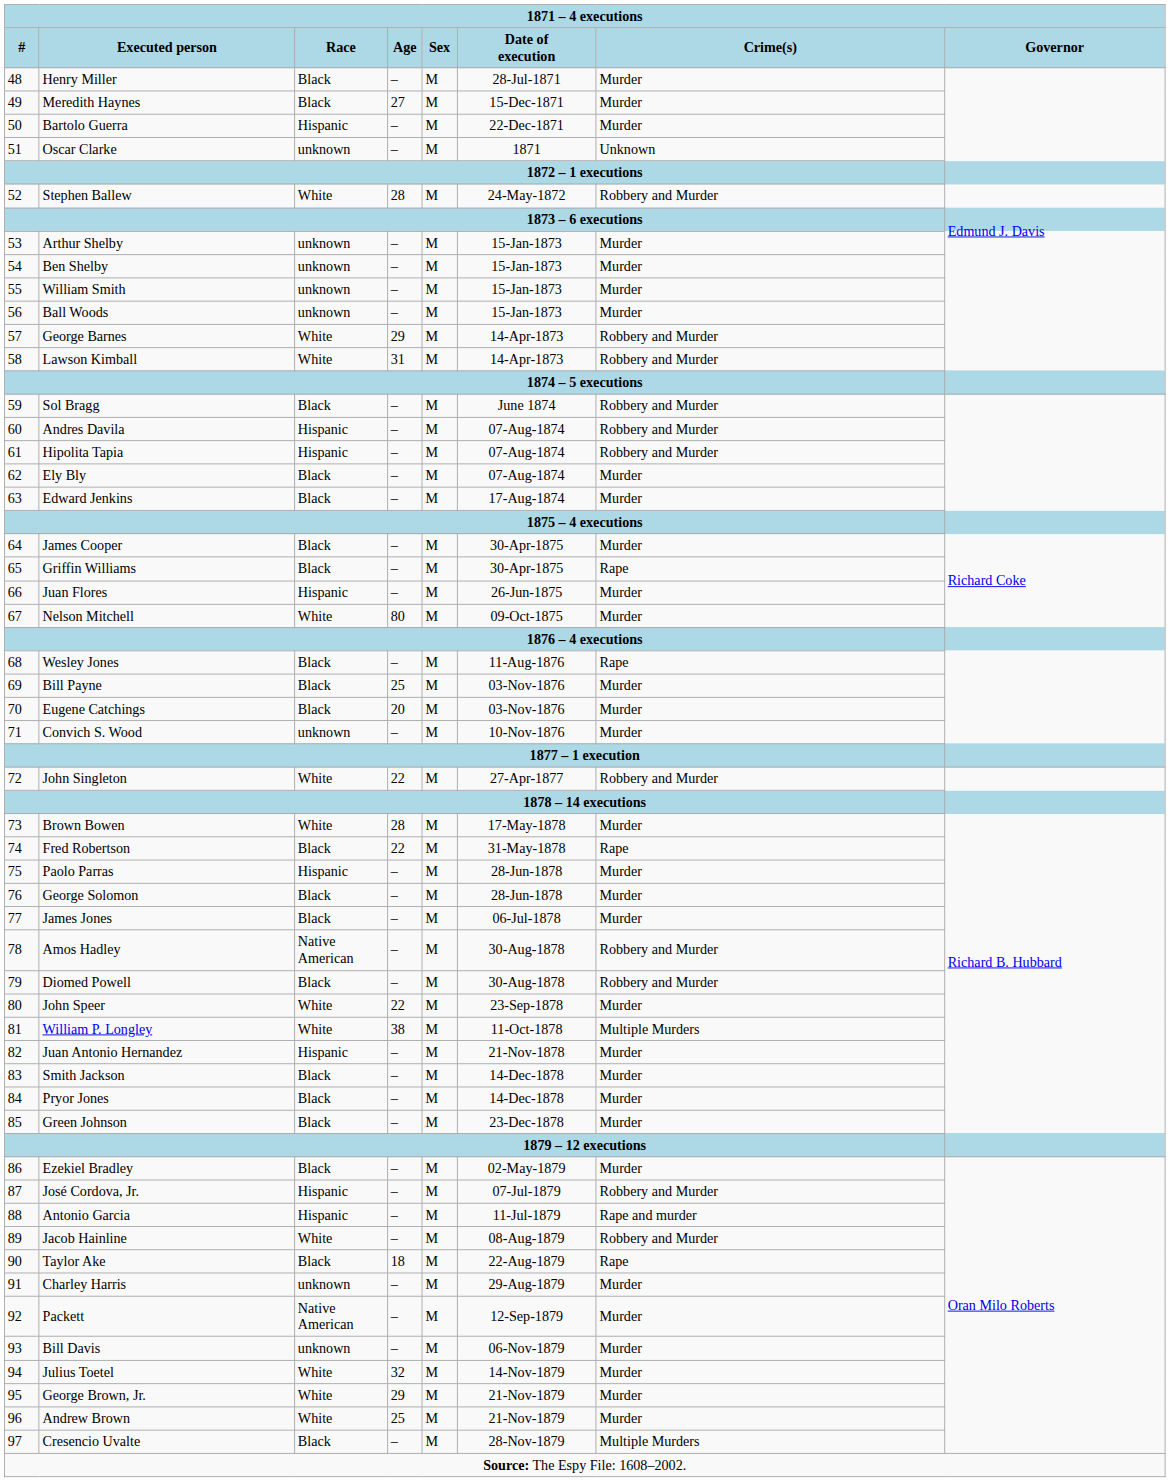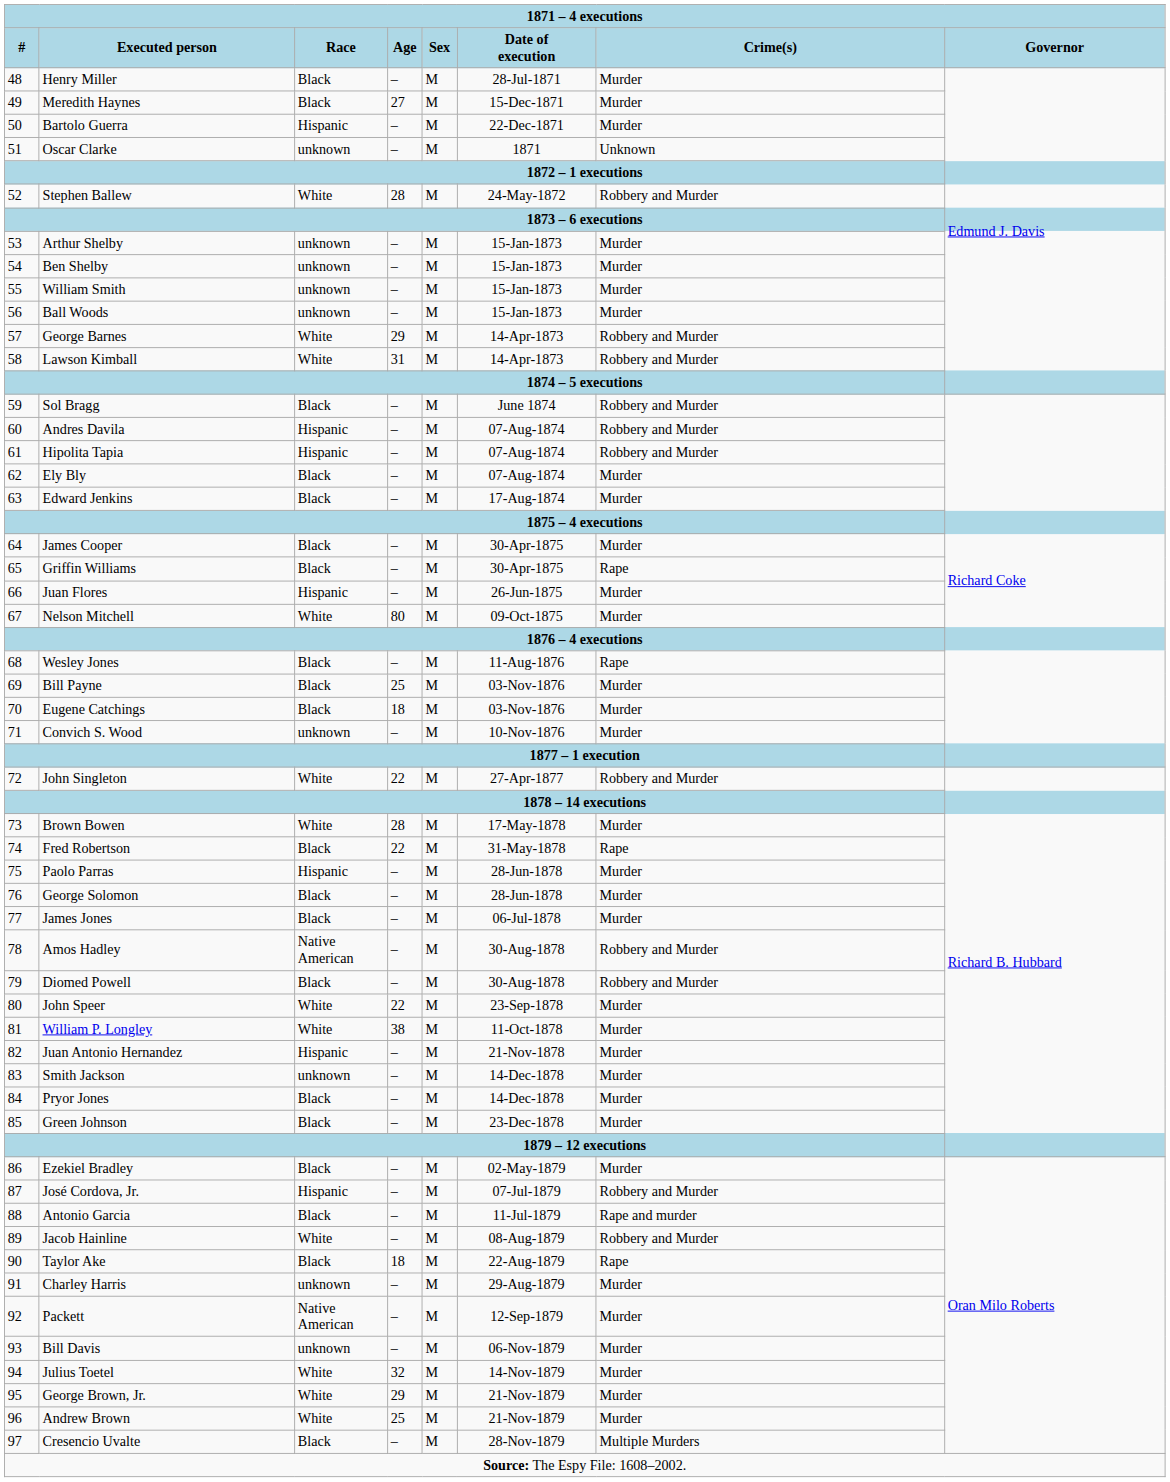 <table class="wikitable" style="font-size:95%; ">
 <tr>
 <th colspan="8" style="background-color:#ADD8E6">1871 – 4 executions</th>
 </tr>
 <tr>
 <th style="background-color:#ADD8E6" width="3%">#</th>
 <th style="background-color:#ADD8E6" width="22%">Executed person</th>
 <th style="background-color:#ADD8E6" width="8%">Race</th>
 <th style="background-color:#ADD8E6" width="3%">Age</th>
 <th style="background-color:#ADD8E6" width="3%">Sex</th>
 <th style="background-color:#ADD8E6" width="12%">Date of <br>execution</th>
 <th style="background-color:#ADD8E6" width="30%">Crime(s)</th>
 <th style="background-color:#ADD8E6" width="30%">Governor</th>
 </tr>
 <tr>
 <td>48</td>
 <td>Henry Miller</td>
 <td>Black</td>
 <td>–</td>
 <td>M</td>
 <td align=center>28-Jul-1871</td>
 <td>Murder</td>
 <td Rowspan="14"><a href='#'>Edmund J. Davis</a></td>
 </tr>
 <tr>
 <td>49</td>
 <td>Meredith Haynes</td>
 <td>Black</td>
 <td>27</td>
 <td>M</td>
 <td align=center>15-Dec-1871</td>
 <td>Murder</td>
 </tr>
 <tr>
 <td>50</td>
 <td>Bartolo Guerra</td>
 <td>Hispanic</td>
 <td>–</td>
 <td>M</td>
 <td align=center>22-Dec-1871</td>
 <td>Murder</td>
 </tr>
 <tr>
 <td>51</td>
 <td>Oscar Clarke</td>
 <td>unknown</td>
 <td>–</td>
 <td>M</td>
 <td align=center>1871</td>
 <td>Unknown</td>
 </tr>
 <tr>
 <th colspan="8" style="background-color:#ADD8E6">1872 – 1 executions</th>
 </tr>
 <tr>
 <td>52</td>
 <td>Stephen Ballew</td>
 <td>White</td>
 <td>28</td>
 <td>M</td>
 <td align=center>24-May-1872</td>
 <td>Robbery and Murder</td>
 </tr>
 <tr>
 <th colspan="8" style="background-color:#ADD8E6">1873 – 6 executions</th>
 </tr>
 <tr>
 <td>53</td>
 <td>Arthur Shelby</td>
 <td>unknown</td>
 <td>–</td>
 <td>M</td>
 <td align=center>15-Jan-1873</td>
 <td>Murder</td>
 </tr>
 <tr>
 <td>54</td>
 <td>Ben Shelby</td>
 <td>unknown</td>
 <td>–</td>
 <td>M</td>
 <td align=center>15-Jan-1873</td>
 <td>Murder</td>
 </tr>
 <tr>
 <td>55</td>
 <td>William Smith</td>
 <td>unknown</td>
 <td>–</td>
 <td>M</td>
 <td align=center>15-Jan-1873</td>
 <td>Murder</td>
 </tr>
 <tr>
 <td>56</td>
 <td>Ball Woods</td>
 <td>unknown</td>
 <td>–</td>
 <td>M</td>
 <td align=center>15-Jan-1873</td>
 <td>Murder</td>
 </tr>
 <tr>
 <td>57</td>
 <td>George Barnes</td>
 <td>White</td>
 <td>29</td>
 <td>M</td>
 <td align=center>14-Apr-1873</td>
 <td>Robbery and Murder</td>
 </tr>
 <tr>
 <td>58</td>
 <td>Lawson Kimball</td>
 <td>White</td>
 <td>31</td>
 <td>M</td>
 <td align=center>14-Apr-1873</td>
 <td>Robbery and Murder</td>
 </tr>
 <tr>
 <th colspan="8" style="background-color:#ADD8E6">1874 – 5 executions</th>
 </tr>
 <tr>
 <td>59</td>
 <td>Sol Bragg</td>
 <td>Black</td>
 <td>–</td>
 <td>M</td>
 <td align=center>June 1874</td>
 <td>Robbery and Murder</td>
 <td Rowspan="16"><a href='#'>Richard Coke</a></td>
 </tr>
 <tr>
 <td>60</td>
 <td>Andres Davila</td>
 <td>Hispanic</td>
 <td>–</td>
 <td>M</td>
 <td align=center>07-Aug-1874</td>
 <td>Robbery and Murder</td>
 </tr>
 <tr>
 <td>61</td>
 <td>Hipolita Tapia</td>
 <td>Hispanic</td>
 <td>–</td>
 <td>M</td>
 <td align=center>07-Aug-1874</td>
 <td>Robbery and Murder</td>
 </tr>
 <tr>
 <td>62</td>
 <td>Ely Bly</td>
 <td>Black</td>
 <td>–</td>
 <td>M</td>
 <td align=center>07-Aug-1874</td>
 <td>Murder</td>
 </tr>
 <tr>
 <td>63</td>
 <td>Edward Jenkins</td>
 <td>Black</td>
 <td>–</td>
 <td>M</td>
 <td align=center>17-Aug-1874</td>
 <td>Murder</td>
 </tr>
 <tr>
 <th colspan="8" style="background-color:#ADD8E6">1875 – 4 executions</th>
 </tr>
 <tr>
 <td>64</td>
 <td>James Cooper</td>
 <td>Black</td>
 <td>–</td>
 <td>M</td>
 <td align=center>30-Apr-1875</td>
 <td>Murder</td>
 </tr>
 <tr>
 <td>65</td>
 <td>Griffin Williams</td>
 <td>Black</td>
 <td>–</td>
 <td>M</td>
 <td align=center>30-Apr-1875</td>
 <td>Rape</td>
 </tr>
 <tr>
 <td>66</td>
 <td>Juan Flores</td>
 <td>Hispanic</td>
 <td>–</td>
 <td>M</td>
 <td align=center>26-Jun-1875</td>
 <td>Murder</td>
 </tr>
 <tr>
 <td>67</td>
 <td>Nelson Mitchell</td>
 <td>White</td>
 <td>80</td>
 <td>M</td>
 <td align=center>09-Oct-1875</td>
 <td>Murder</td>
 </tr>
 <tr>
 <th colspan="8" style="background-color:#ADD8E6">1876 – 4 executions</th>
 </tr>
 <tr>
 <td>68</td>
 <td>Wesley Jones</td>
 <td>Black</td>
 <td>–</td>
 <td>M</td>
 <td align=center>11-Aug-1876</td>
 <td>Rape</td>
 </tr>
 <tr>
 <td>69</td>
 <td>Bill Payne</td>
 <td>Black</td>
 <td>25</td>
 <td>M</td>
 <td align=center>03-Nov-1876</td>
 <td>Murder</td>
 </tr>
 <tr>
 <td>70</td>
 <td>Eugene Catchings</td>
 <td>Black</td>
-<td>20</td>
+<td>18</td>
 <td>M</td>
 <td align=center>03-Nov-1876</td>
 <td>Murder</td>
 </tr>
 <tr>
 <td>71</td>
 <td>Convich S. Wood</td>
 <td>unknown</td>
 <td>–</td>
 <td>M</td>
 <td align=center>10-Nov-1876</td>
 <td>Murder</td>
 </tr>
 <tr>
 <th colspan="8" style="background-color:#ADD8E6">1877 – 1 execution</th>
 </tr>
 <tr>
 <td>72</td>
 <td>John Singleton</td>
 <td>White</td>
 <td>22</td>
 <td>M</td>
 <td align=center>27-Apr-1877</td>
 <td>Robbery and Murder</td>
 <td Rowspan="16"><a href='#'>Richard B. Hubbard</a></td>
 </tr>
 <tr>
 <th colspan="8" style="background-color:#ADD8E6">1878 – 14 executions</th>
 </tr>
 <tr>
 <td>73</td>
 <td>Brown Bowen</td>
 <td>White</td>
 <td>28</td>
 <td>M</td>
 <td align=center>17-May-1878</td>
 <td>Murder</td>
 </tr>
 <tr>
 <td>74</td>
 <td>Fred Robertson</td>
 <td>Black</td>
 <td>22</td>
 <td>M</td>
 <td align=center>31-May-1878</td>
 <td>Rape</td>
 </tr>
 <tr>
 <td>75</td>
 <td>Paolo Parras</td>
 <td>Hispanic</td>
 <td>–</td>
 <td>M</td>
 <td align=center>28-Jun-1878</td>
 <td>Murder</td>
 </tr>
 <tr>
 <td>76</td>
 <td>George Solomon</td>
 <td>Black</td>
 <td>–</td>
 <td>M</td>
 <td align=center>28-Jun-1878</td>
 <td>Murder</td>
 </tr>
 <tr>
 <td>77</td>
 <td>James Jones</td>
 <td>Black</td>
 <td>–</td>
 <td>M</td>
 <td align=center>06-Jul-1878</td>
 <td>Murder</td>
 </tr>
 <tr>
 <td>78</td>
 <td>Amos Hadley</td>
 <td>Native American</td>
 <td>–</td>
 <td>M</td>
 <td align=center>30-Aug-1878</td>
 <td>Robbery and Murder</td>
 </tr>
 <tr>
 <td>79</td>
 <td>Diomed Powell</td>
 <td>Black</td>
 <td>–</td>
 <td>M</td>
 <td align=center>30-Aug-1878</td>
 <td>Robbery and Murder</td>
 </tr>
 <tr>
 <td>80</td>
 <td>John Speer</td>
 <td>White</td>
 <td>22</td>
 <td>M</td>
 <td align=center>23-Sep-1878</td>
 <td>Murder</td>
 </tr>
 <tr>
 <td>81</td>
 <td><a href='#'>William P. Longley</a></td>
 <td>White</td>
 <td>38</td>
 <td>M</td>
 <td align=center>11-Oct-1878</td>
-<td>Multiple Murders</td>
+<td>Murder</td>
 </tr>
 <tr>
 <td>82</td>
 <td>Juan Antonio Hernandez </td>
 <td>Hispanic</td>
 <td>–</td>
 <td>M</td>
 <td align=center>21-Nov-1878</td>
 <td>Murder</td>
 </tr>
 <tr>
 <td>83</td>
 <td>Smith Jackson</td>
-<td>Black</td>
+<td>unknown</td>
 <td>–</td>
 <td>M</td>
 <td align=center>14-Dec-1878</td>
 <td>Murder</td>
 </tr>
 <tr>
 <td>84</td>
 <td>Pryor Jones</td>
 <td>Black</td>
 <td>–</td>
 <td>M</td>
 <td align=center>14-Dec-1878</td>
 <td>Murder</td>
 </tr>
 <tr>
 <td>85</td>
 <td>Green Johnson</td>
 <td>Black</td>
 <td>–</td>
 <td>M</td>
 <td align=center>23-Dec-1878</td>
 <td>Murder</td>
 </tr>
 <tr>
 <th colspan="8" style="background-color:#ADD8E6">1879 – 12 executions</th>
 </tr>
 <tr>
 <td>86</td>
 <td>Ezekiel Bradley</td>
 <td>Black</td>
 <td>–</td>
 <td>M</td>
 <td align=center>02-May-1879</td>
 <td>Murder</td>
 <td Rowspan="12"><a href='#'>Oran Milo Roberts</a></td>
 </tr>
 <tr>
 <td>87</td>
 <td>José Cordova, Jr.</td>
 <td>Hispanic</td>
 <td>–</td>
 <td>M</td>
 <td align=center>07-Jul-1879</td>
 <td>Robbery and Murder</td>
 </tr>
 <tr>
 <td>88</td>
 <td>Antonio Garcia</td>
-<td>Hispanic</td>
+<td>Black</td>
 <td>–</td>
 <td>M</td>
 <td align=center>11-Jul-1879</td>
 <td>Rape and murder</td>
 </tr>
 <tr>
 <td>89</td>
 <td>Jacob Hainline</td>
 <td>White</td>
 <td>–</td>
 <td>M</td>
 <td align=center>08-Aug-1879</td>
 <td>Robbery and Murder</td>
 </tr>
 <tr>
 <td>90</td>
 <td>Taylor Ake</td>
 <td>Black</td>
 <td>18</td>
 <td>M</td>
 <td align=center>22-Aug-1879</td>
 <td>Rape</td>
 </tr>
 <tr>
 <td>91</td>
 <td>Charley Harris</td>
 <td>unknown</td>
 <td>–</td>
 <td>M</td>
 <td align=center>29-Aug-1879</td>
 <td>Murder</td>
 </tr>
 <tr>
 <td>92</td>
 <td>Packett</td>
 <td>Native American</td>
 <td>–</td>
 <td>M</td>
 <td align=center>12-Sep-1879</td>
 <td>Murder</td>
 </tr>
 <tr>
 <td>93</td>
 <td>Bill Davis</td>
 <td>unknown</td>
 <td>–</td>
 <td>M</td>
 <td align=center>06-Nov-1879</td>
 <td>Murder</td>
 </tr>
 <tr>
 <td>94</td>
 <td>Julius Toetel</td>
 <td>White</td>
 <td>32</td>
 <td>M</td>
 <td align=center>14-Nov-1879</td>
 <td>Murder</td>
 </tr>
 <tr>
 <td>95</td>
 <td>George Brown, Jr.</td>
 <td>White</td>
 <td>29</td>
 <td>M</td>
 <td align=center>21-Nov-1879</td>
 <td>Murder</td>
 </tr>
 <tr>
 <td>96</td>
 <td>Andrew Brown</td>
 <td>White</td>
 <td>25</td>
 <td>M</td>
 <td align=center>21-Nov-1879</td>
 <td>Murder</td>
 </tr>
 <tr>
 <td>97</td>
 <td>Cresencio Uvalte</td>
 <td>Black</td>
 <td>–</td>
 <td>M</td>
 <td align=center>28-Nov-1879</td>
 <td>Multiple Murders</td>
 </tr>
 <tr>
 <td colspan=8 style="text-align:center;"><strong>Source:</strong> The Espy File: 1608–2002.</td>
 </tr>
 </table>
